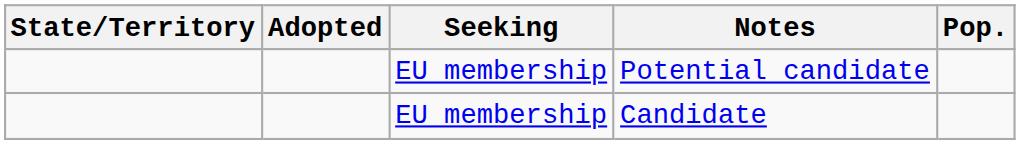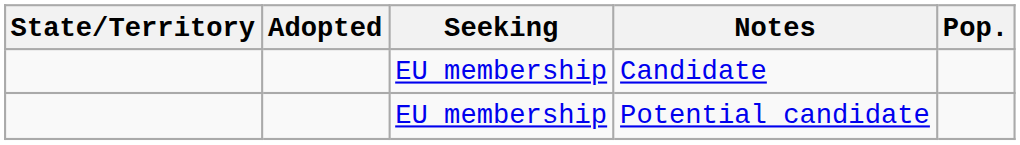 <table class="wikitable sortable" style="float:right">
 <tr>
 <th>State/Territory</th>
 <th>Adopted</th>
 <th>Seeking</th>
 <th>Notes</th>
 <th>Pop.</th>
 </tr>
 <tr>
 <td></td>
 <td></td>
 <td><a href='#'>EU membership</a></td>
-<td><a href='#'>Potential candidate</a></td>
+<td><a href='#'>Candidate</a></td>
 <td style=text-align:right></td>
 </tr>
 <tr>
 <td></td>
 <td></td>
 <td><a href='#'>EU membership</a></td>
-<td><a href='#'>Candidate</a></td>
+<td><a href='#'>Potential candidate</a></td>
 <td style=text-align:right></td>
 </tr>
 </table>
